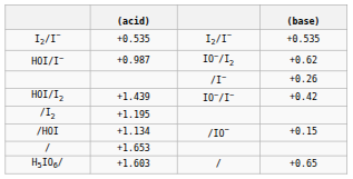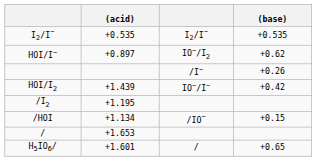 <table class="wikitable" style="float:right; margin-top:0; margin-left:1em; text-align:center; font-size:10pt; line-height:11pt; width:25%;">
 <tr>
 <th></th>
 <th><br>(acid)</th>
 <th></th>
 <th><br>(base)</th>
 </tr>
 <tr>
 <td>I<sub>2</sub>/I<sup>−</sup></td>
 <td>+0.535</td>
 <td>I<sub>2</sub>/I<sup>−</sup></td>
 <td>+0.535</td>
 </tr>
 <tr>
 <td>HOI/I<sup>−</sup></td>
-<td>+0.987</td>
+<td>+0.897</td>
 <td>IO<sup>−</sup>/I<sub>2</sub></td>
 <td>+0.62</td>
 </tr>
 <tr>
 <td> </td>
 <td> </td>
 <td>/I<sup>−</sup></td>
 <td>+0.26</td>
 </tr>
 <tr>
 <td>HOI/I<sub>2</sub></td>
 <td>+1.439</td>
 <td>IO<sup>−</sup>/I<sup>−</sup></td>
 <td>+0.42</td>
 </tr>
 <tr>
 <td>/I<sub>2</sub></td>
 <td>+1.195</td>
 <td> </td>
 <td> </td>
 </tr>
 <tr>
 <td>/HOI</td>
 <td>+1.134</td>
 <td>/IO<sup>−</sup></td>
 <td>+0.15</td>
 </tr>
 <tr>
 <td>/</td>
 <td>+1.653</td>
 <td> </td>
 <td> </td>
 </tr>
 <tr>
 <td>H<sub>5</sub>IO<sub>6</sub>/</td>
-<td>+1.603</td>
+<td>+1.601</td>
 <td>/</td>
 <td>+0.65</td>
 </tr>
 </table>
